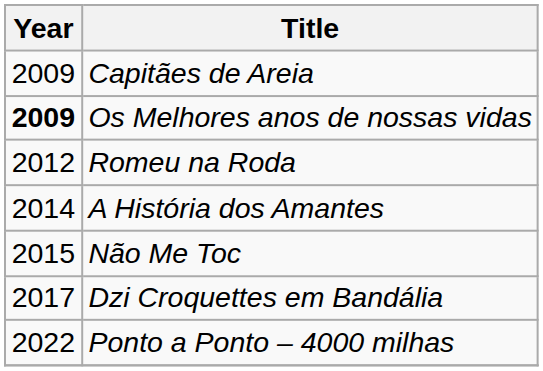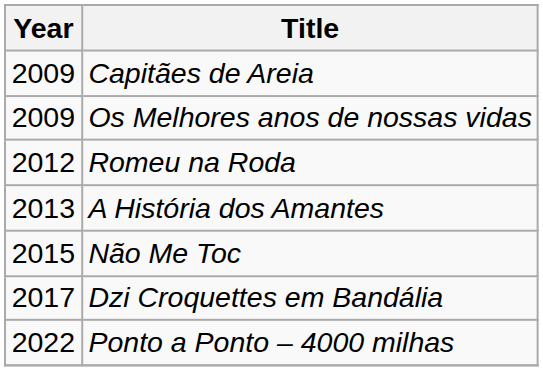 <table class="wikitable" style="font-size: 90%;">
 <tr>
 <th>Year</th>
 <th>Title</th>
 </tr>
 <tr>
 <td>2009</td>
 <td><em>Capitães de Areia</em></td>
 </tr>
 <tr>
-<td><strong>2009</strong></td>
+<td>2009</td>
 <td><em>Os Melhores anos de nossas vidas</em></td>
 </tr>
 <tr>
 <td>2012</td>
 <td><em>Romeu na Roda</em></td>
 </tr>
 <tr>
-<td>2014</td>
+<td>2013</td>
 <td><em>A História dos Amantes</em></td>
 </tr>
 <tr>
 <td>2015</td>
 <td><em>Não Me Toc</em></td>
 </tr>
 <tr>
 <td>2017</td>
 <td><em>Dzi Croquettes em Bandália</em></td>
 </tr>
 <tr>
 <td>2022</td>
 <td><em>Ponto a Ponto – 4000 milhas</em></td>
 </tr>
 <tr>
 </tr>
 </table>
